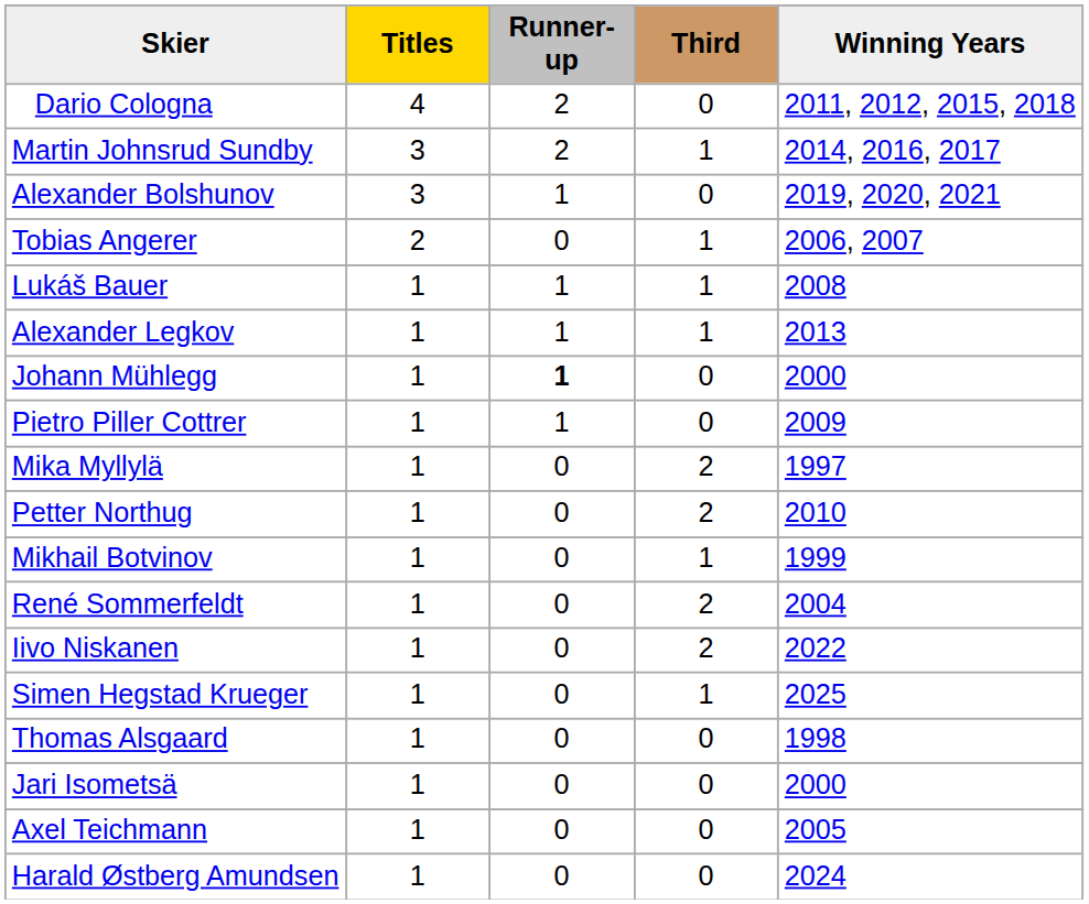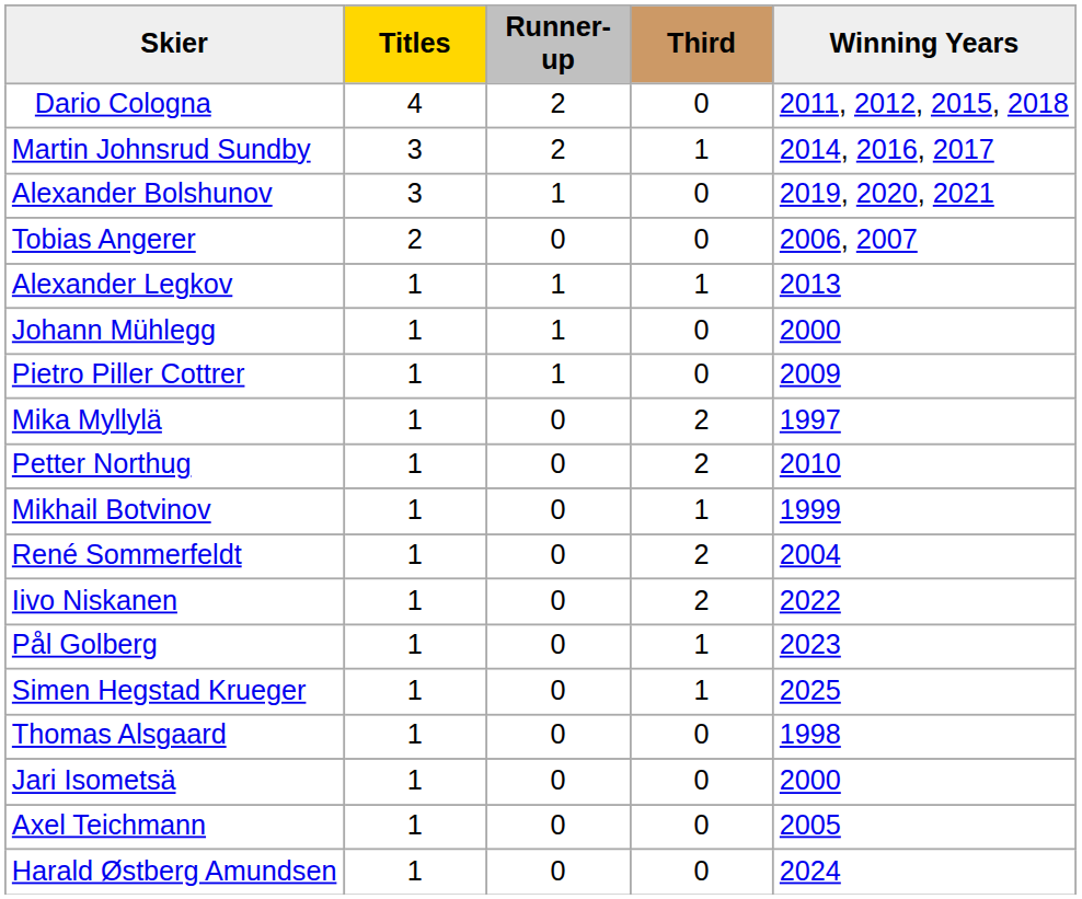 <table class="wikitable plainrowheaders" style="background:#fff; font-size:86%; line-height:16px; border:gray solid 1px">
 <tr>
 <th style="background:#efefef;">Skier</th>
 <th style="width:65px; background:gold">Titles</th>
 <th style="width:65px; background:silver">Runner-up</th>
 <th style="width:65px; background:#c96;">Third</th>
 <th style="background:#efefef;">Winning Years</th>
 </tr>
 <tr>
 <td>   <a href='#'>Dario Cologna</a></td>
 <td align=center>4</td>
 <td align=center>2</td>
 <td align=center>0</td>
 <td><a href='#'>2011</a>, <a href='#'>2012</a>, <a href='#'>2015</a>, <a href='#'>2018</a></td>
 </tr>
 <tr>
 <td> <a href='#'>Martin Johnsrud Sundby</a></td>
 <td align=center>3</td>
 <td align=center>2</td>
 <td align=center>1</td>
 <td><a href='#'>2014</a>, <a href='#'>2016</a>, <a href='#'>2017</a></td>
 </tr>
 <tr>
 <td> <a href='#'>Alexander Bolshunov</a></td>
 <td align=center>3</td>
 <td align=center>1</td>
 <td align=center>0</td>
 <td><a href='#'>2019</a>, <a href='#'>2020</a>, <a href='#'>2021</a></td>
 </tr>
 <tr>
 <td> <a href='#'>Tobias Angerer</a></td>
 <td align=center>2</td>
 <td align=center>0</td>
-<td align=center>1</td>
+<td align=center>0</td>
 <td><a href='#'>2006</a>, <a href='#'>2007</a></td>
-</tr>
-<tr>
-<td> <a href='#'>Lukáš Bauer</a></td>
-<td align=center>1</td>
-<td align=center>1</td>
-<td align=center>1</td>
-<td><a href='#'>2008</a></td>
 </tr>
 <tr>
 <td> <a href='#'>Alexander Legkov</a></td>
 <td align=center>1</td>
 <td align=center>1</td>
 <td align=center>1</td>
 <td><a href='#'>2013</a></td>
 </tr>
 <tr>
 <td> <a href='#'>Johann Mühlegg</a></td>
 <td align=center>1</td>
-<td align=center><strong>1</strong></td>
+<td align=center>1</td>
 <td align=center>0</td>
 <td><a href='#'>2000</a></td>
 </tr>
 <tr>
 <td> <a href='#'>Pietro Piller Cottrer</a></td>
 <td align=center>1</td>
 <td align=center>1</td>
 <td align=center>0</td>
 <td><a href='#'>2009</a></td>
 </tr>
 <tr>
 <td> <a href='#'>Mika Myllylä</a></td>
 <td align=center>1</td>
 <td align=center>0</td>
 <td align=center>2</td>
 <td><a href='#'>1997</a></td>
 </tr>
 <tr>
 <td> <a href='#'>Petter Northug</a></td>
 <td align=center>1</td>
 <td align=center>0</td>
 <td align=center>2</td>
 <td><a href='#'>2010</a></td>
 </tr>
 <tr>
 <td> <a href='#'>Mikhail Botvinov</a></td>
 <td align=center>1</td>
 <td align=center>0</td>
 <td align=center>1</td>
 <td><a href='#'>1999</a></td>
 </tr>
 <tr>
 <td> <a href='#'>René Sommerfeldt</a></td>
 <td align=center>1</td>
 <td align=center>0</td>
 <td align=center>2</td>
 <td><a href='#'>2004</a></td>
 </tr>
 <tr>
 <td> <a href='#'>Iivo Niskanen</a></td>
 <td align=center>1</td>
 <td align=center>0</td>
 <td align=center>2</td>
 <td><a href='#'>2022</a></td>
 </tr>
 <tr>
+<td> <a href='#'>Pål Golberg</a></td>
+<td align=center>1</td>
+<td align=center>0</td>
+<td align=center>1</td>
+<td><a href='#'>2023</a></td>
+</tr>
+<tr>
 <td> <a href='#'>Simen Hegstad Krueger</a></td>
 <td align=center>1</td>
 <td align=center>0</td>
 <td align=center>1</td>
 <td><a href='#'>2025</a></td>
 </tr>
 <tr>
 <td> <a href='#'>Thomas Alsgaard</a></td>
 <td align=center>1</td>
 <td align=center>0</td>
 <td align=center>0</td>
 <td><a href='#'>1998</a></td>
 </tr>
 <tr>
 <td> <a href='#'>Jari Isometsä</a></td>
 <td align=center>1</td>
 <td align=center>0</td>
 <td align=center>0</td>
 <td><a href='#'>2000</a></td>
 </tr>
 <tr>
 <td> <a href='#'>Axel Teichmann</a></td>
 <td align=center>1</td>
 <td align=center>0</td>
 <td align=center>0</td>
 <td><a href='#'>2005</a></td>
 </tr>
 <tr>
 <td> <a href='#'>Harald Østberg Amundsen</a></td>
 <td align=center>1</td>
 <td align=center>0</td>
 <td align=center>0</td>
 <td><a href='#'>2024</a></td>
 </tr>
 </table>
